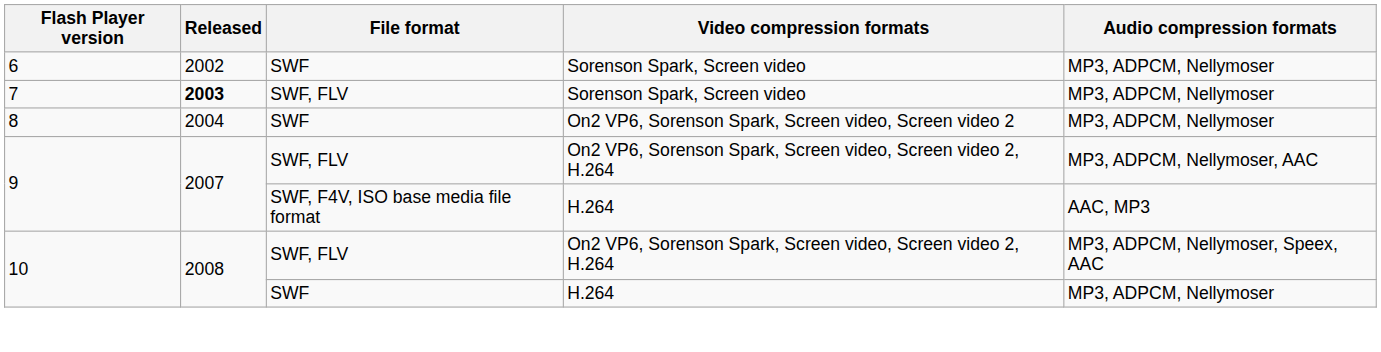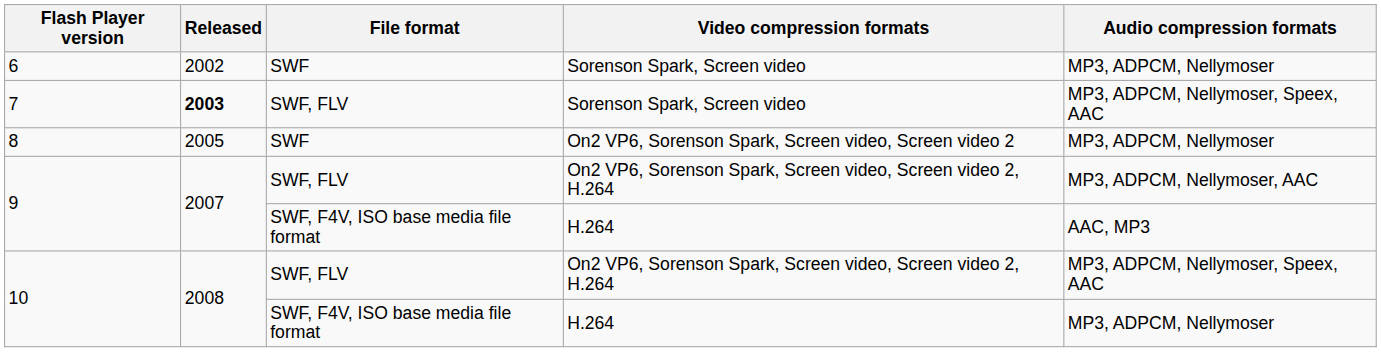 <table class="wikitable">
 <tr>
 <th>Flash Player version</th>
 <th>Released</th>
 <th>File format</th>
 <th>Video compression formats</th>
 <th>Audio compression formats</th>
 </tr>
 <tr>
 <td>6</td>
 <td>2002</td>
 <td>SWF</td>
 <td>Sorenson Spark, Screen video</td>
 <td>MP3, ADPCM, Nellymoser</td>
 </tr>
 <tr>
 <td>7</td>
 <td><strong>2003</strong></td>
 <td>SWF, FLV</td>
 <td>Sorenson Spark, Screen video</td>
-<td>MP3, ADPCM, Nellymoser</td>
+<td>MP3, ADPCM, Nellymoser, Speex, AAC</td>
 </tr>
 <tr>
 <td>8</td>
-<td>2004</td>
+<td>2005</td>
 <td>SWF</td>
 <td>On2 VP6, Sorenson Spark, Screen video, Screen video 2</td>
 <td>MP3, ADPCM, Nellymoser</td>
 </tr>
 <tr>
 <td rowspan="2">9</td>
 <td rowspan="2">2007</td>
 <td>SWF, FLV</td>
 <td>On2 VP6, Sorenson Spark, Screen video, Screen video 2, H.264</td>
 <td>MP3, ADPCM, Nellymoser, AAC</td>
 </tr>
 <tr>
 <td>SWF, F4V, ISO base media file format</td>
 <td>H.264</td>
 <td>AAC, MP3</td>
 </tr>
 <tr>
 <td rowspan="2">10</td>
 <td rowspan="2">2008</td>
 <td>SWF, FLV</td>
 <td>On2 VP6, Sorenson Spark, Screen video, Screen video 2, H.264</td>
 <td>MP3, ADPCM, Nellymoser, Speex, AAC</td>
 </tr>
 <tr>
-<td>SWF</td>
+<td>SWF, F4V, ISO base media file format</td>
 <td>H.264</td>
 <td>MP3, ADPCM, Nellymoser</td>
 </tr>
 </table>
